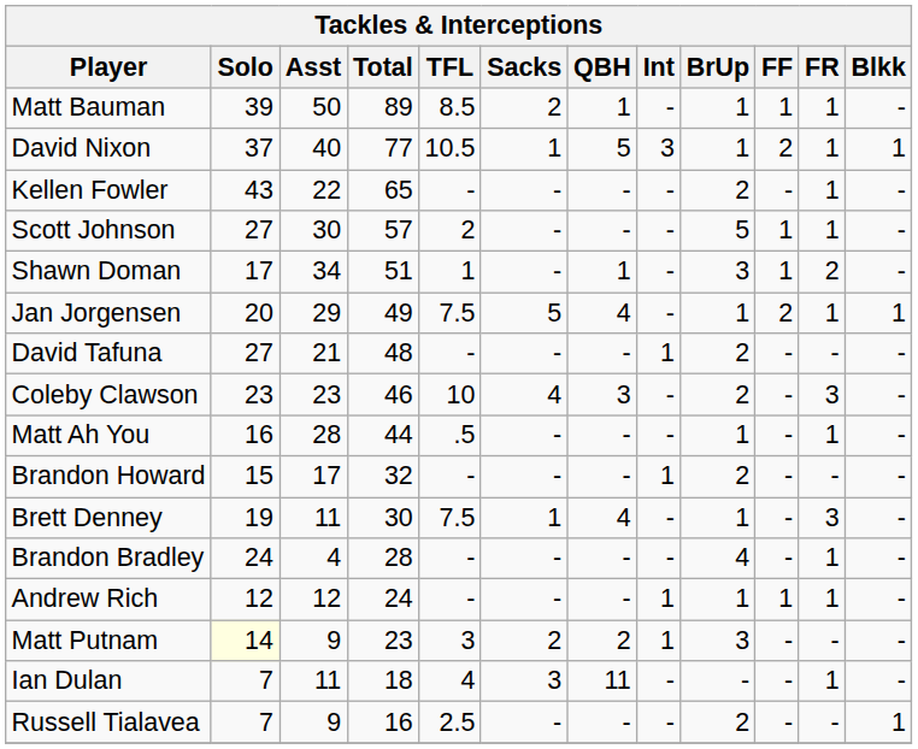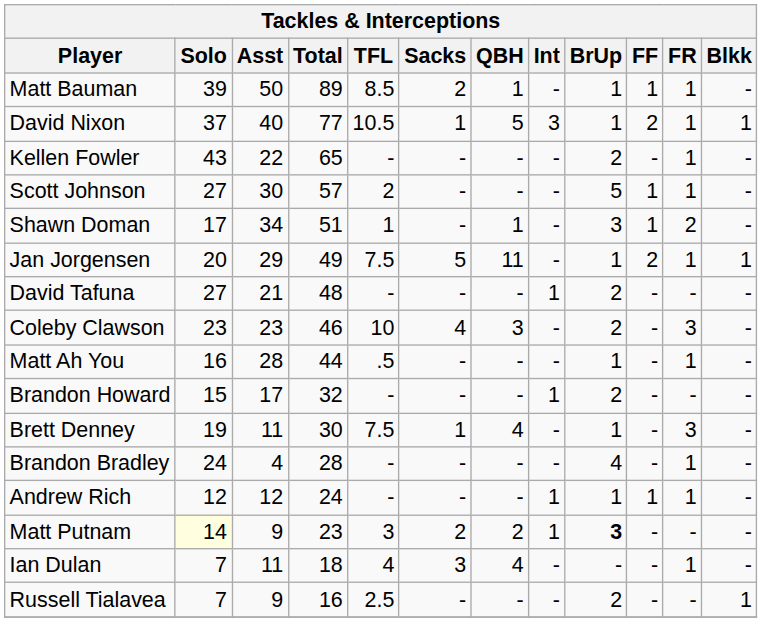 <table class="wikitable">
 <tr>
 <th colspan="12" align="center">Tackles & Interceptions</th>
 </tr>
 <tr>
 <th>Player</th>
 <th>Solo</th>
 <th>Asst</th>
 <th>Total</th>
 <th>TFL</th>
 <th>Sacks</th>
 <th>QBH</th>
 <th>Int</th>
 <th>BrUp</th>
 <th>FF</th>
 <th>FR</th>
 <th>Blkk</th>
 </tr>
 <tr>
 <td>Matt Bauman</td>
 <td align="right">39</td>
 <td align="right">50</td>
 <td align="right">89</td>
 <td align="right">8.5</td>
 <td align="right">2</td>
 <td align="right">1</td>
 <td align="right">-</td>
 <td align="right">1</td>
 <td align="right">1</td>
 <td align="right">1</td>
 <td align="right">-</td>
 </tr>
 <tr>
 <td>David Nixon</td>
 <td align="right">37</td>
 <td align="right">40</td>
 <td align="right">77</td>
 <td align="right">10.5</td>
 <td align="right">1</td>
 <td align="right">5</td>
 <td align="right">3</td>
 <td align="right">1</td>
 <td align="right">2</td>
 <td align="right">1</td>
 <td align="right">1</td>
 </tr>
 <tr>
 <td>Kellen Fowler</td>
 <td align="right">43</td>
 <td align="right">22</td>
 <td align="right">65</td>
 <td align="right">-</td>
 <td align="right">-</td>
 <td align="right">-</td>
 <td align="right">-</td>
 <td align="right">2</td>
 <td align="right">-</td>
 <td align="right">1</td>
 <td align="right">-</td>
 </tr>
 <tr>
 <td>Scott Johnson</td>
 <td align="right">27</td>
 <td align="right">30</td>
 <td align="right">57</td>
 <td align="right">2</td>
 <td align="right">-</td>
 <td align="right">-</td>
 <td align="right">-</td>
 <td align="right">5</td>
 <td align="right">1</td>
 <td align="right">1</td>
 <td align="right">-</td>
 </tr>
 <tr>
 <td>Shawn Doman</td>
 <td align="right">17</td>
 <td align="right">34</td>
 <td align="right">51</td>
 <td align="right">1</td>
 <td align="right">-</td>
 <td align="right">1</td>
 <td align="right">-</td>
 <td align="right">3</td>
 <td align="right">1</td>
 <td align="right">2</td>
 <td align="right">-</td>
 </tr>
 <tr>
 <td>Jan Jorgensen</td>
 <td align="right">20</td>
 <td align="right">29</td>
 <td align="right">49</td>
 <td align="right">7.5</td>
 <td align="right">5</td>
-<td align="right">4</td>
+<td align="right">11</td>
 <td align="right">-</td>
 <td align="right">1</td>
 <td align="right">2</td>
 <td align="right">1</td>
 <td align="right">1</td>
 </tr>
 <tr>
 <td>David Tafuna</td>
 <td align="right">27</td>
 <td align="right">21</td>
 <td align="right">48</td>
 <td align="right">-</td>
 <td align="right">-</td>
 <td align="right">-</td>
 <td align="right">1</td>
 <td align="right">2</td>
 <td align="right">-</td>
 <td align="right">-</td>
 <td align="right">-</td>
 </tr>
 <tr>
 <td>Coleby Clawson</td>
 <td align="right">23</td>
 <td align="right">23</td>
 <td align="right">46</td>
 <td align="right">10</td>
 <td align="right">4</td>
 <td align="right">3</td>
 <td align="right">-</td>
 <td align="right">2</td>
 <td align="right">-</td>
 <td align="right">3</td>
 <td align="right">-</td>
 </tr>
 <tr>
 <td>Matt Ah You</td>
 <td align="right">16</td>
 <td align="right">28</td>
 <td align="right">44</td>
 <td align="right">.5</td>
 <td align="right">-</td>
 <td align="right">-</td>
 <td align="right">-</td>
 <td align="right">1</td>
 <td align="right">-</td>
 <td align="right">1</td>
 <td align="right">-</td>
 </tr>
 <tr>
 <td>Brandon Howard</td>
 <td align="right">15</td>
 <td align="right">17</td>
 <td align="right">32</td>
 <td align="right">-</td>
 <td align="right">-</td>
 <td align="right">-</td>
 <td align="right">1</td>
 <td align="right">2</td>
 <td align="right">-</td>
 <td align="right">-</td>
 <td align="right">-</td>
 </tr>
 <tr>
 <td>Brett Denney</td>
 <td align="right">19</td>
 <td align="right">11</td>
 <td align="right">30</td>
 <td align="right">7.5</td>
 <td align="right">1</td>
 <td align="right">4</td>
 <td align="right">-</td>
 <td align="right">1</td>
 <td align="right">-</td>
 <td align="right">3</td>
 <td align="right">-</td>
 </tr>
 <tr>
 <td>Brandon Bradley</td>
 <td align="right">24</td>
 <td align="right">4</td>
 <td align="right">28</td>
 <td align="right">-</td>
 <td align="right">-</td>
 <td align="right">-</td>
 <td align="right">-</td>
 <td align="right">4</td>
 <td align="right">-</td>
 <td align="right">1</td>
 <td align="right">-</td>
 </tr>
 <tr>
 <td>Andrew Rich</td>
 <td align="right">12</td>
 <td align="right">12</td>
 <td align="right">24</td>
 <td align="right">-</td>
 <td align="right">-</td>
 <td align="right">-</td>
 <td align="right">1</td>
 <td align="right">1</td>
 <td align="right">1</td>
 <td align="right">1</td>
 <td align="right">-</td>
 </tr>
 <tr>
 <td>Matt Putnam</td>
 <td align="right" style="background: lightyellow;">14</td>
 <td align="right">9</td>
 <td align="right">23</td>
 <td align="right">3</td>
 <td align="right">2</td>
 <td align="right">2</td>
 <td align="right">1</td>
-<td align="right">3</td>
+<td align="right"><strong>3</strong></td>
 <td align="right">-</td>
 <td align="right">-</td>
 <td align="right">-</td>
 </tr>
 <tr>
 <td>Ian Dulan</td>
 <td align="right">7</td>
 <td align="right">11</td>
 <td align="right">18</td>
 <td align="right">4</td>
 <td align="right">3</td>
-<td align="right">11</td>
+<td align="right">4</td>
 <td align="right">-</td>
 <td align="right">-</td>
 <td align="right">-</td>
 <td align="right">1</td>
 <td align="right">-</td>
 </tr>
 <tr>
 <td>Russell Tialavea</td>
 <td align="right">7</td>
 <td align="right">9</td>
 <td align="right">16</td>
 <td align="right">2.5</td>
 <td align="right">-</td>
 <td align="right">-</td>
 <td align="right">-</td>
 <td align="right">2</td>
 <td align="right">-</td>
 <td align="right">-</td>
 <td align="right">1</td>
 </tr>
 <tr>
 </tr>
 </table>
